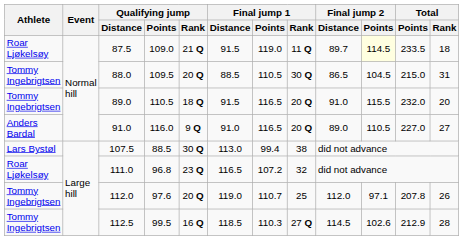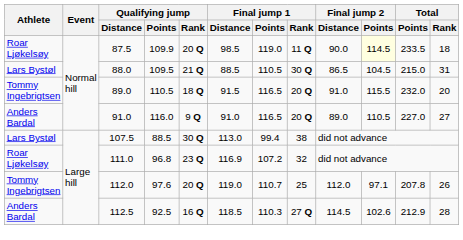 <table class="wikitable" style="font-size:90%">
 <tr>
 <th rowspan="2">Athlete</th>
 <th rowspan="2">Event</th>
 <th colspan="3">Qualifying jump</th>
 <th colspan="3">Final jump 1</th>
 <th colspan="2">Final jump 2</th>
 <th colspan="2">Total</th>
 </tr>
 <tr>
 <th>Distance</th>
 <th>Points</th>
 <th>Rank</th>
 <th>Distance</th>
 <th>Points</th>
 <th>Rank</th>
 <th>Distance</th>
 <th>Points</th>
 <th>Points</th>
 <th>Rank</th>
 </tr>
 <tr>
 <td><a href='#'>Roar Ljøkelsøy</a></td>
 <td rowspan="4">Normal hill</td>
 <td align="center">87.5</td>
-<td align="center">109.0</td>
-<td align="center">21 <strong>Q</strong></td>
-<td align="center">91.5</td>
+<td align="center">109.9</td>
+<td align="center">20 <strong>Q</strong></td>
+<td align="center">98.5</td>
 <td align="center">119.0</td>
 <td align="center">11 <strong>Q</strong></td>
-<td align="center">89.7</td>
+<td align="center">90.0</td>
 <td align="center" style="background: lightyellow;">114.5</td>
 <td align="center">233.5</td>
 <td align="center">18</td>
 </tr>
 <tr>
-<td><a href='#'>Tommy Ingebrigtsen</a></td>
+<td><a href='#'>Lars Bystøl</a></td>
 <td align="center">88.0</td>
 <td align="center">109.5</td>
-<td align="center">20 <strong>Q</strong></td>
+<td align="center">21 <strong>Q</strong></td>
 <td align="center">88.5</td>
 <td align="center">110.5</td>
 <td align="center">30 <strong>Q</strong></td>
 <td align="center">86.5</td>
 <td align="center">104.5</td>
 <td align="center">215.0</td>
 <td align="center">31</td>
 </tr>
 <tr>
 <td><a href='#'>Tommy Ingebrigtsen</a></td>
 <td align="center">89.0</td>
 <td align="center">110.5</td>
 <td align="center">18 <strong>Q</strong></td>
 <td align="center">91.5</td>
 <td align="center">116.5</td>
 <td align="center">20 <strong>Q</strong></td>
 <td align="center">91.0</td>
 <td align="center">115.5</td>
 <td align="center">232.0</td>
 <td align="center">20</td>
 </tr>
 <tr>
 <td><a href='#'>Anders Bardal</a></td>
 <td align="center">91.0</td>
 <td align="center">116.0</td>
 <td align="center">9 <strong>Q</strong></td>
 <td align="center">91.0</td>
 <td align="center">116.5</td>
 <td align="center">20 <strong>Q</strong></td>
 <td align="center">89.0</td>
 <td align="center">110.5</td>
 <td align="center">227.0</td>
 <td align="center">27</td>
 </tr>
 <tr>
 <td><a href='#'>Lars Bystøl</a></td>
 <td rowspan="4">Large hill</td>
 <td align="center">107.5</td>
 <td align="center">88.5</td>
 <td align="center">30 <strong>Q</strong></td>
 <td align="center">113.0</td>
 <td align="center">99.4</td>
 <td align="center">38</td>
 <td colspan="4">did not advance</td>
 </tr>
 <tr>
 <td><a href='#'>Roar Ljøkelsøy</a></td>
 <td align="center">111.0</td>
 <td align="center">96.8</td>
 <td align="center">23 <strong>Q</strong></td>
-<td align="center">116.5</td>
+<td align="center">116.9</td>
 <td align="center">107.2</td>
 <td align="center">32</td>
 <td colspan="4">did not advance</td>
 </tr>
 <tr>
 <td><a href='#'>Tommy Ingebrigtsen</a></td>
 <td align="center">112.0</td>
 <td align="center">97.6</td>
 <td align="center">20 <strong>Q</strong></td>
 <td align="center">119.0</td>
 <td align="center">110.7</td>
 <td align="center">25</td>
 <td align="center">112.0</td>
 <td align="center">97.1</td>
 <td align="center">207.8</td>
 <td align="center">26</td>
 </tr>
 <tr>
-<td><a href='#'>Tommy Ingebrigtsen</a></td>
+<td><a href='#'>Anders Bardal</a></td>
 <td align="center">112.5</td>
-<td align="center">99.5</td>
+<td align="center">92.5</td>
 <td align="center">16 <strong>Q</strong></td>
 <td align="center">118.5</td>
 <td align="center">110.3</td>
 <td align="center">27 <strong>Q</strong></td>
 <td align="center">114.5</td>
 <td align="center">102.6</td>
 <td align="center">212.9</td>
 <td align="center">28</td>
 </tr>
 </table>
